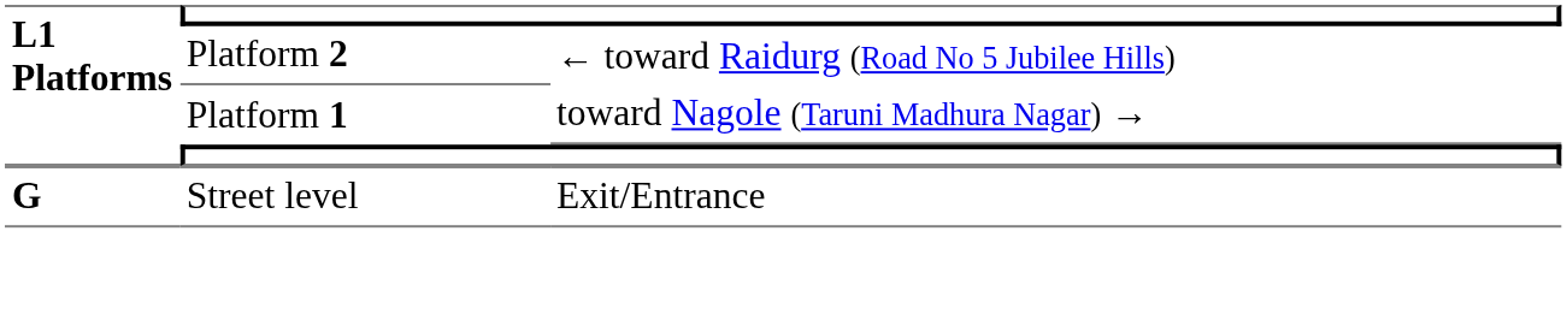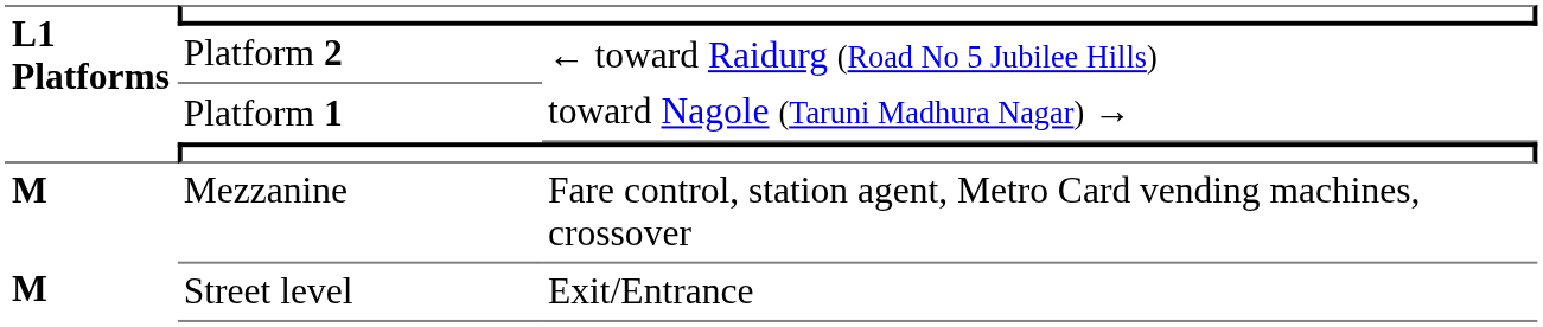 <table border=0 cellspacing=0 cellpadding=3>
 <tr>
 <td style="border-bottom:solid 1px gray;vertical-align:top;border-top:solid 1px gray;" rowspan=4;><strong>L1<br>Platforms</strong></td>
 <td style="border-top:solid 1px gray;border-right:solid 2px black;border-left:solid 2px black;border-bottom:solid 2px black;text-align:center;" colspan=2></td>
 </tr>
 <tr>
 <td style="border-bottom:solid 1px gray;" width=150>Platform <span><strong>2</strong></span></td>
 <td>←  toward <a href='#'>Raidurg</a> <small>(<a href='#'>Road No 5 Jubilee Hills</a>)</small></td>
 </tr>
 <tr>
 <td>Platform <span><strong>1</strong></span></td>
 <td style="border-bottom:solid 1px gray;" width=390>  toward <a href='#'>Nagole</a> <small>(<a href='#'>Taruni Madhura Nagar</a>)</small> →</td>
 </tr>
 <tr>
 <td style="border-top:solid 2px black;border-right:solid 2px black;border-left:solid 2px black;border-bottom:solid 1px gray;text-align:center;" colspan=2></td>
 </tr>
 <tr>
-<td style="border-bottom:solid 1px gray;border-top:solid 1px gray; vertical-align:top" width=50><strong>G</strong></td>
+<td style="vertical-align:top"><strong>M</strong></td>
+<td style="vertical-align:top">Mezzanine</td>
+<td style="vertical-align:top">Fare control, station agent, Metro Card vending machines, crossover</td>
+</tr>
+<tr>
+<td style="vertical-align:top"><strong>M</strong></td>
 <td style="border-top:solid 1px gray;border-bottom:solid 1px gray; vertical-align:top" width=100>Street level</td>
 <td style="border-top:solid 1px gray;border-bottom:solid 1px gray; vertical-align:top" width=420>Exit/Entrance</td>
 </tr>
 </table>
